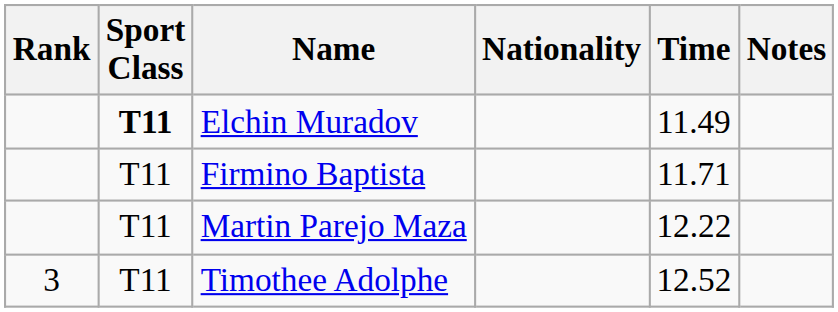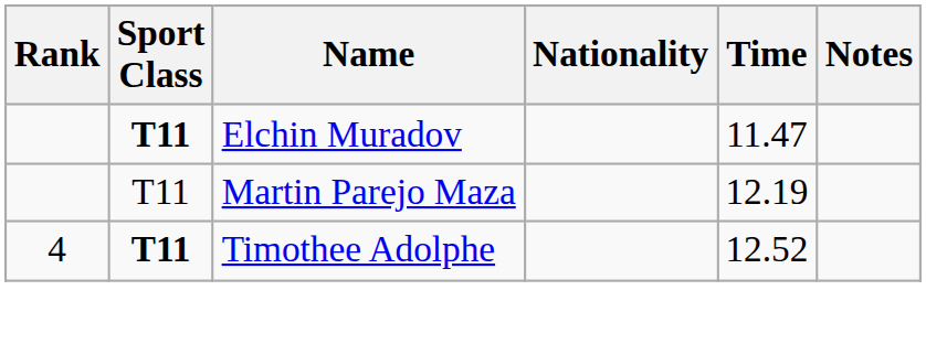 <table class="wikitable sortable" style="text-align:center">
 <tr>
 <th>Rank</th>
 <th>Sport<br>Class</th>
 <th>Name</th>
 <th>Nationality</th>
 <th>Time</th>
 <th>Notes</th>
 </tr>
 <tr>
 <td></td>
 <td><strong>T11</strong></td>
 <td align=left><a href='#'>Elchin Muradov</a></td>
 <td align=left></td>
-<td>11.49</td>
-<td></td>
-</tr>
-<tr>
-<td></td>
-<td>T11</td>
-<td align=left><a href='#'>Firmino Baptista</a></td>
-<td align=left></td>
-<td>11.71</td>
+<td>11.47</td>
 <td></td>
 </tr>
 <tr>
 <td></td>
 <td>T11</td>
 <td align=left><a href='#'>Martin Parejo Maza</a></td>
 <td align=left></td>
-<td>12.22</td>
+<td>12.19</td>
 <td></td>
 </tr>
 <tr>
-<td>3</td>
-<td>T11</td>
+<td>4</td>
+<td><strong>T11</strong></td>
 <td align=left><a href='#'>Timothee Adolphe</a></td>
 <td align=left></td>
 <td>12.52</td>
 <td></td>
 </tr>
 </table>
